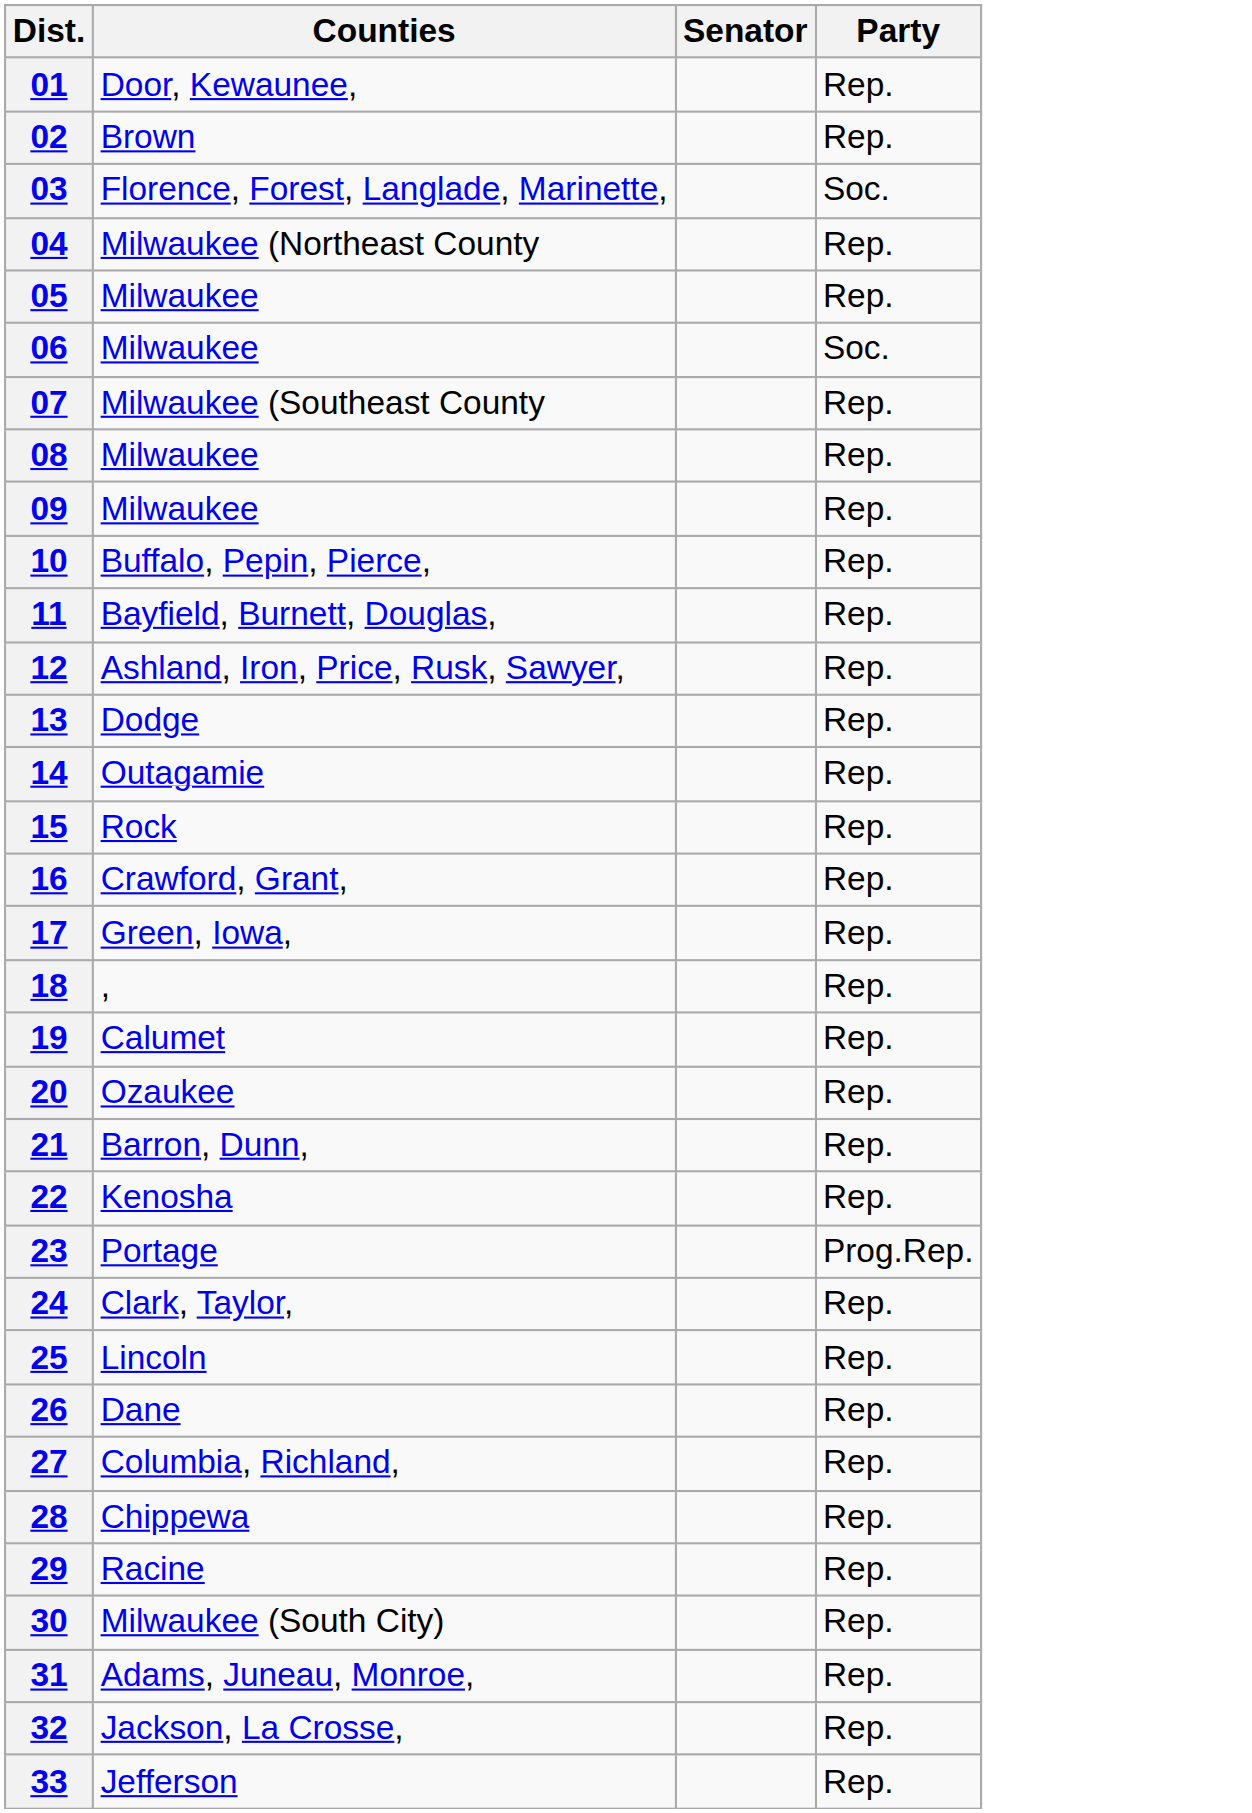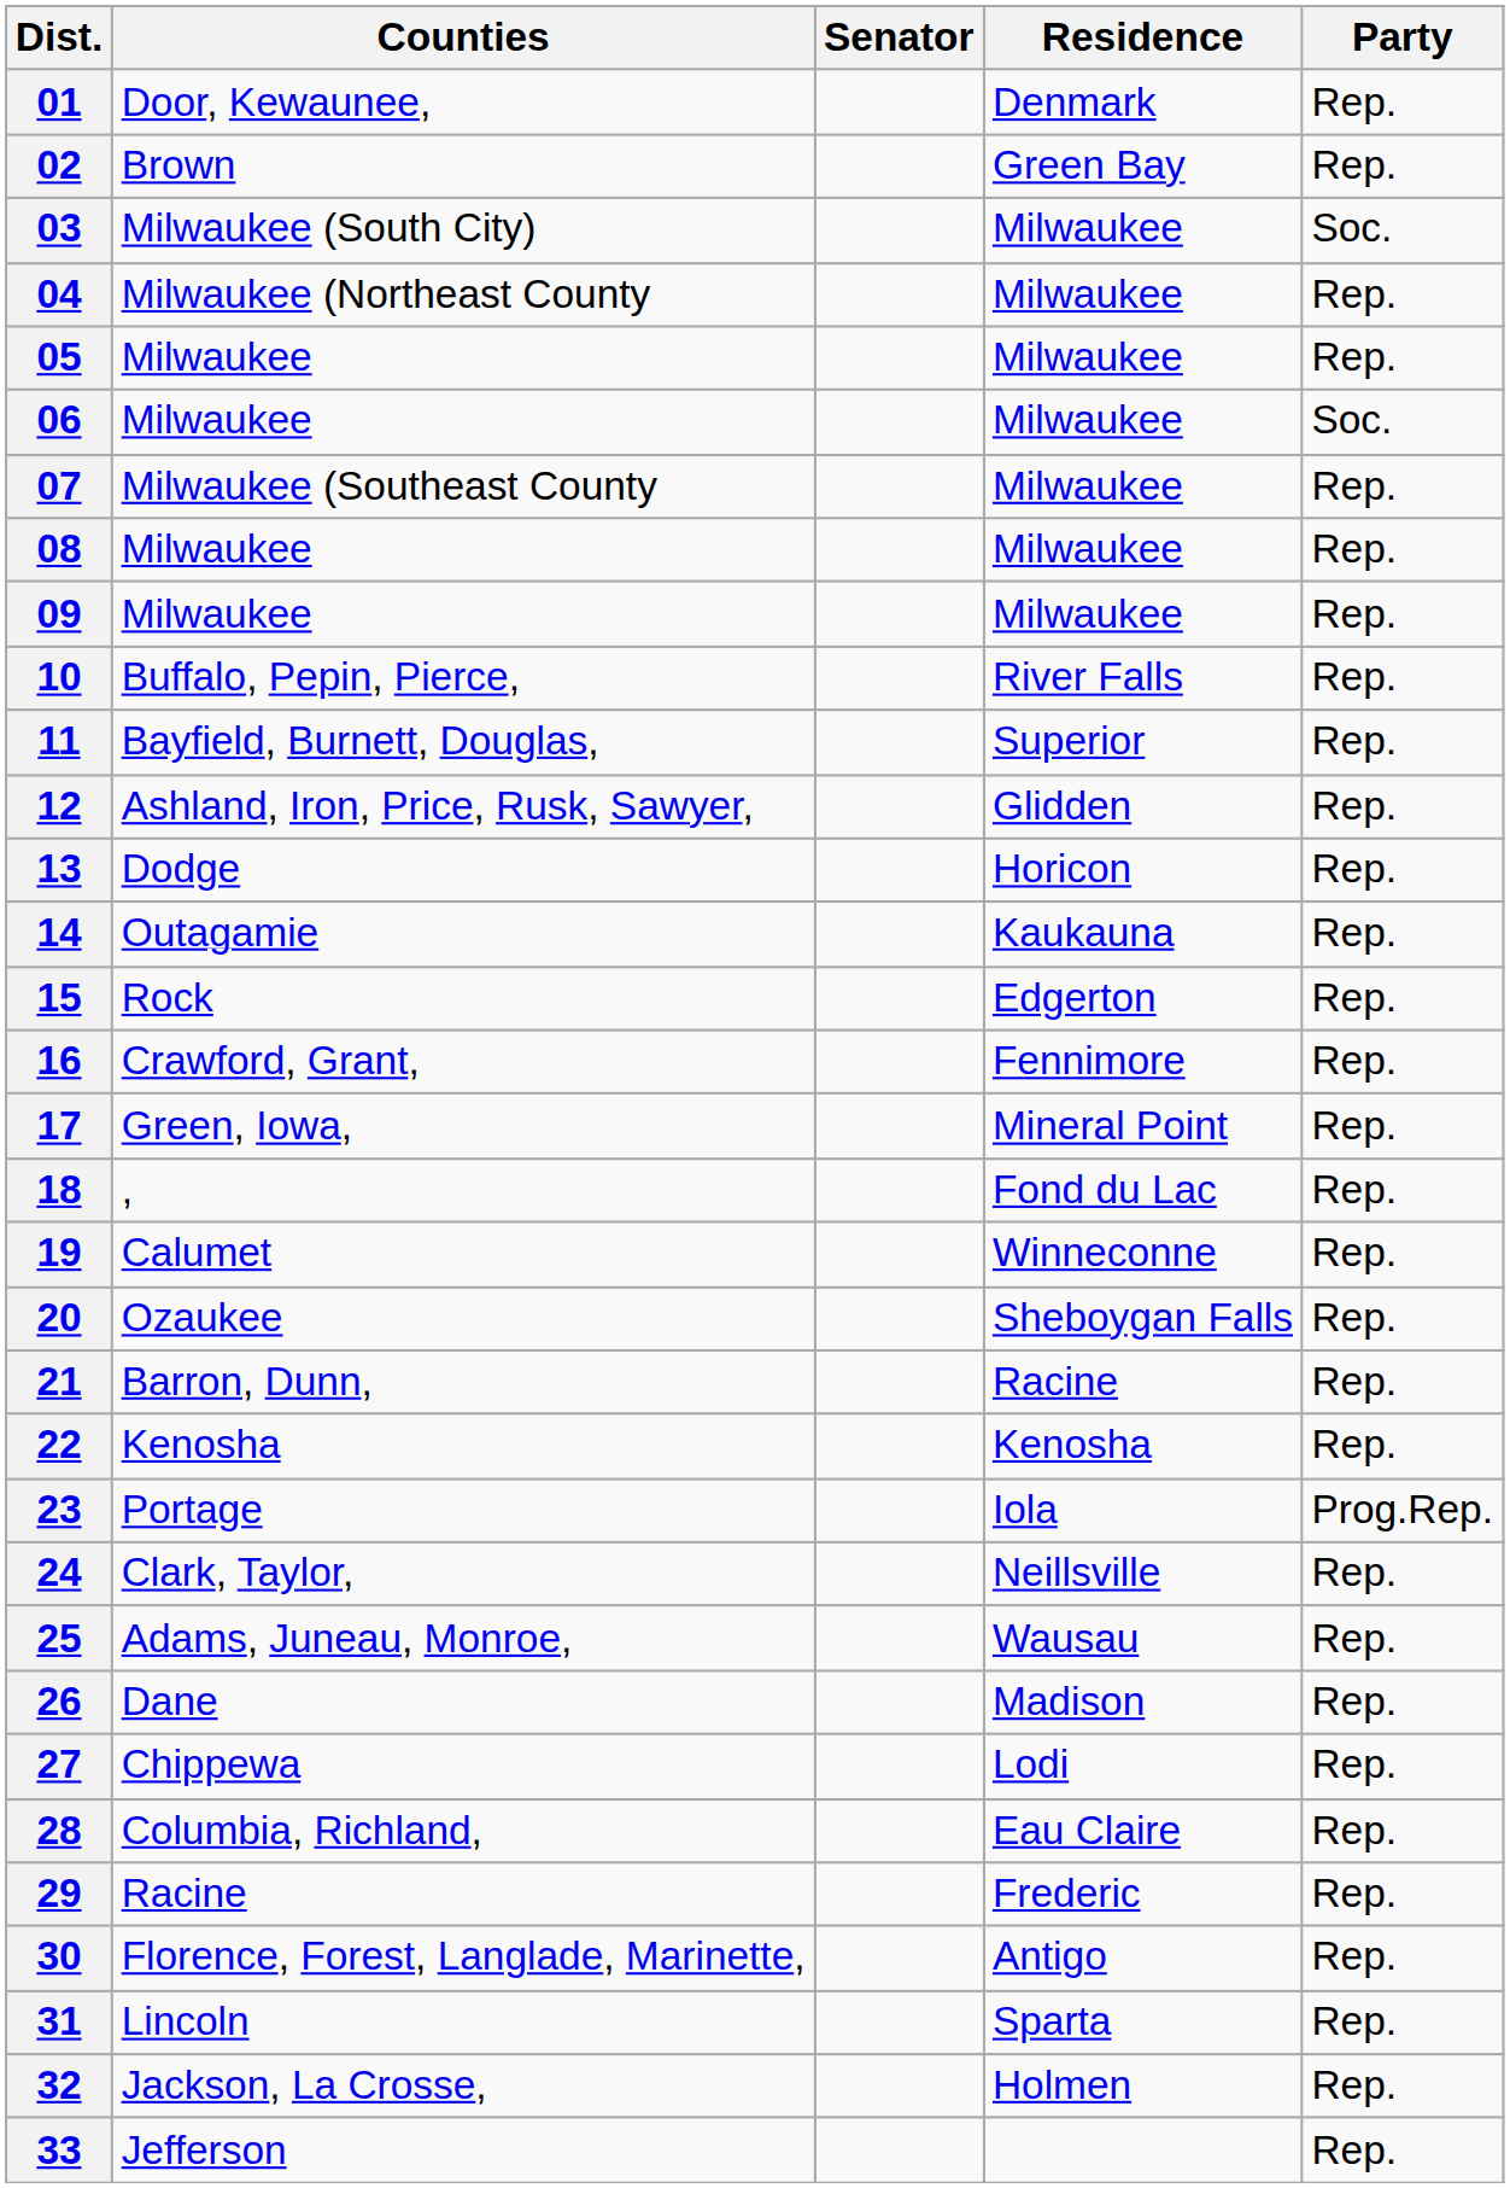 <table class="wikitable sortable">
 <tr>
 <th>Dist.</th>
 <th>Counties</th>
 <th>Senator</th>
+<th>Residence</th>
 <th>Party</th>
 </tr>
 <tr>
 <th><a href='#'>01</a></th>
 <td><a href='#'>Door</a>, <a href='#'>Kewaunee</a>, </td>
 <td></td>
+<td><a href='#'>Denmark</a></td>
 <td>Rep.</td>
 </tr>
 <tr>
 <th><a href='#'>02</a></th>
 <td><a href='#'>Brown</a> </td>
 <td></td>
+<td><a href='#'>Green Bay</a></td>
 <td>Rep.</td>
 </tr>
 <tr>
 <th><a href='#'>03</a></th>
-<td><a href='#'>Florence</a>, <a href='#'>Forest</a>, <a href='#'>Langlade</a>, <a href='#'>Marinette</a>, </td>
+<td><a href='#'>Milwaukee</a> (South City)</td>
 <td></td>
+<td><a href='#'>Milwaukee</a></td>
 <td>Soc.</td>
 </tr>
 <tr>
 <th><a href='#'>04</a></th>
 <td><a href='#'>Milwaukee</a> (Northeast County </td>
 <td></td>
+<td><a href='#'>Milwaukee</a></td>
 <td>Rep.</td>
 </tr>
 <tr>
 <th><a href='#'>05</a></th>
 <td><a href='#'>Milwaukee</a> </td>
 <td></td>
+<td><a href='#'>Milwaukee</a></td>
 <td>Rep.</td>
 </tr>
 <tr>
 <th><a href='#'>06</a></th>
 <td><a href='#'>Milwaukee</a> </td>
 <td></td>
+<td><a href='#'>Milwaukee</a></td>
 <td>Soc.</td>
 </tr>
 <tr>
 <th><a href='#'>07</a></th>
 <td><a href='#'>Milwaukee</a> (Southeast County </td>
 <td></td>
+<td><a href='#'>Milwaukee</a></td>
 <td>Rep.</td>
 </tr>
 <tr>
 <th><a href='#'>08</a></th>
 <td><a href='#'>Milwaukee</a> </td>
 <td></td>
+<td><a href='#'>Milwaukee</a></td>
 <td>Rep.</td>
 </tr>
 <tr>
 <th><a href='#'>09</a></th>
 <td><a href='#'>Milwaukee</a> </td>
 <td></td>
+<td><a href='#'>Milwaukee</a></td>
 <td>Rep.</td>
 </tr>
 <tr>
 <th><a href='#'>10</a></th>
 <td><a href='#'>Buffalo</a>, <a href='#'>Pepin</a>, <a href='#'>Pierce</a>, </td>
 <td></td>
+<td><a href='#'>River Falls</a></td>
 <td>Rep.</td>
 </tr>
 <tr>
 <th><a href='#'>11</a></th>
 <td><a href='#'>Bayfield</a>, <a href='#'>Burnett</a>, <a href='#'>Douglas</a>, </td>
 <td></td>
+<td><a href='#'>Superior</a></td>
 <td>Rep.</td>
 </tr>
 <tr>
 <th><a href='#'>12</a></th>
 <td><a href='#'>Ashland</a>, <a href='#'>Iron</a>, <a href='#'>Price</a>, <a href='#'>Rusk</a>, <a href='#'>Sawyer</a>, </td>
 <td></td>
+<td><a href='#'>Glidden</a></td>
 <td>Rep.</td>
 </tr>
 <tr>
 <th><a href='#'>13</a></th>
 <td><a href='#'>Dodge</a> </td>
 <td></td>
+<td><a href='#'>Horicon</a></td>
 <td>Rep.</td>
 </tr>
 <tr>
 <th><a href='#'>14</a></th>
 <td><a href='#'>Outagamie</a> </td>
 <td></td>
+<td><a href='#'>Kaukauna</a></td>
 <td>Rep.</td>
 </tr>
 <tr>
 <th><a href='#'>15</a></th>
 <td><a href='#'>Rock</a></td>
 <td></td>
+<td><a href='#'>Edgerton</a></td>
 <td>Rep.</td>
 </tr>
 <tr>
 <th><a href='#'>16</a></th>
 <td><a href='#'>Crawford</a>, <a href='#'>Grant</a>, </td>
 <td></td>
+<td><a href='#'>Fennimore</a></td>
 <td>Rep.</td>
 </tr>
 <tr>
 <th><a href='#'>17</a></th>
 <td><a href='#'>Green</a>, <a href='#'>Iowa</a>, </td>
 <td></td>
+<td><a href='#'>Mineral Point</a></td>
 <td>Rep.</td>
 </tr>
 <tr>
 <th><a href='#'>18</a></th>
 <td>,  </td>
 <td></td>
+<td><a href='#'>Fond du Lac</a></td>
 <td>Rep.</td>
 </tr>
 <tr>
 <th><a href='#'>19</a></th>
 <td><a href='#'>Calumet</a> </td>
 <td></td>
+<td><a href='#'>Winneconne</a></td>
 <td>Rep.</td>
 </tr>
 <tr>
 <th><a href='#'>20</a></th>
 <td><a href='#'>Ozaukee</a> </td>
 <td></td>
+<td><a href='#'>Sheboygan Falls</a></td>
 <td>Rep.</td>
 </tr>
 <tr>
 <th><a href='#'>21</a></th>
 <td><a href='#'>Barron</a>, <a href='#'>Dunn</a>, </td>
 <td></td>
+<td><a href='#'>Racine</a></td>
 <td>Rep.</td>
 </tr>
 <tr>
 <th><a href='#'>22</a></th>
 <td><a href='#'>Kenosha</a> </td>
 <td></td>
+<td><a href='#'>Kenosha</a></td>
 <td>Rep.</td>
 </tr>
 <tr>
 <th><a href='#'>23</a></th>
 <td><a href='#'>Portage</a> </td>
 <td></td>
+<td><a href='#'>Iola</a></td>
 <td>Prog.Rep.</td>
 </tr>
 <tr>
 <th><a href='#'>24</a></th>
 <td><a href='#'>Clark</a>, <a href='#'>Taylor</a>, </td>
 <td></td>
+<td><a href='#'>Neillsville</a></td>
 <td>Rep.</td>
 </tr>
 <tr>
 <th><a href='#'>25</a></th>
-<td><a href='#'>Lincoln</a> </td>
+<td><a href='#'>Adams</a>, <a href='#'>Juneau</a>, <a href='#'>Monroe</a>, </td>
 <td></td>
+<td><a href='#'>Wausau</a></td>
 <td>Rep.</td>
 </tr>
 <tr>
 <th><a href='#'>26</a></th>
 <td><a href='#'>Dane</a></td>
 <td></td>
+<td><a href='#'>Madison</a></td>
 <td>Rep.</td>
 </tr>
 <tr>
 <th><a href='#'>27</a></th>
-<td><a href='#'>Columbia</a>, <a href='#'>Richland</a>, </td>
+<td><a href='#'>Chippewa</a> </td>
 <td></td>
+<td><a href='#'>Lodi</a></td>
 <td>Rep.</td>
 </tr>
 <tr>
 <th><a href='#'>28</a></th>
-<td><a href='#'>Chippewa</a> </td>
+<td><a href='#'>Columbia</a>, <a href='#'>Richland</a>, </td>
 <td></td>
+<td><a href='#'>Eau Claire</a></td>
 <td>Rep.</td>
 </tr>
 <tr>
 <th><a href='#'>29</a></th>
 <td><a href='#'>Racine</a></td>
 <td></td>
+<td><a href='#'>Frederic</a></td>
 <td>Rep.</td>
 </tr>
 <tr>
 <th><a href='#'>30</a></th>
-<td><a href='#'>Milwaukee</a> (South City)</td>
+<td><a href='#'>Florence</a>, <a href='#'>Forest</a>, <a href='#'>Langlade</a>, <a href='#'>Marinette</a>, </td>
 <td></td>
+<td><a href='#'>Antigo</a></td>
 <td>Rep.</td>
 </tr>
 <tr>
 <th><a href='#'>31</a></th>
-<td><a href='#'>Adams</a>, <a href='#'>Juneau</a>, <a href='#'>Monroe</a>, </td>
+<td><a href='#'>Lincoln</a> </td>
 <td></td>
+<td><a href='#'>Sparta</a></td>
 <td>Rep.</td>
 </tr>
 <tr>
 <th><a href='#'>32</a></th>
 <td><a href='#'>Jackson</a>, <a href='#'>La Crosse</a>, </td>
 <td></td>
+<td><a href='#'>Holmen</a></td>
 <td>Rep.</td>
 </tr>
 <tr>
 <th><a href='#'>33</a></th>
 <td><a href='#'>Jefferson</a> </td>
 <td></td>
+<td></td>
 <td>Rep.</td>
 </tr>
 </table>
